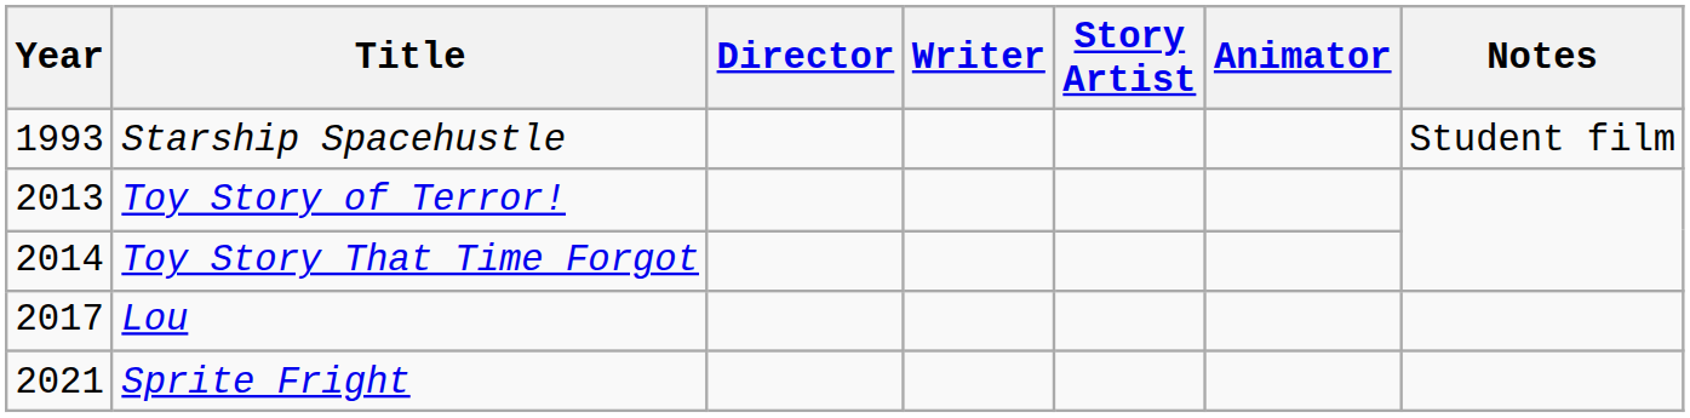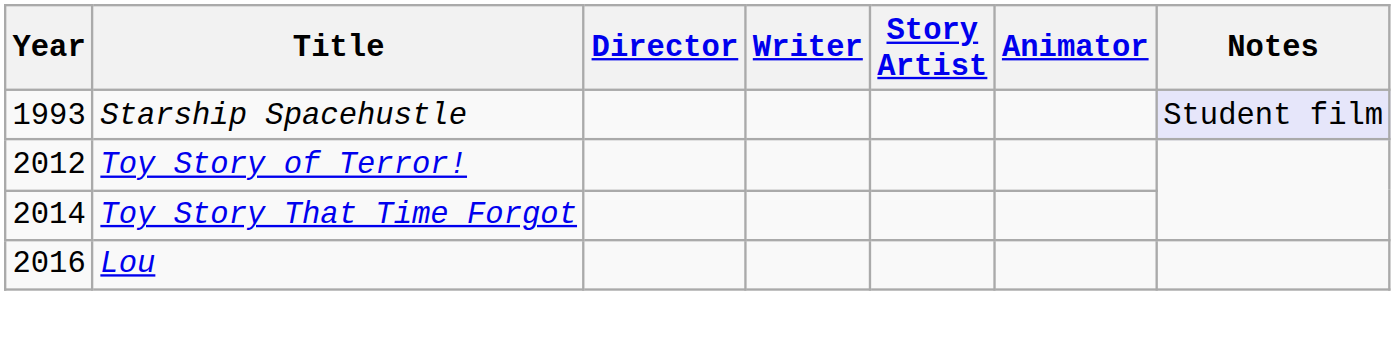 <table class="wikitable">
 <tr>
 <th>Year</th>
 <th>Title</th>
 <th><a href='#'>Director</a></th>
 <th><a href='#'>Writer</a></th>
 <th><a href='#'>Story<br>Artist</a></th>
 <th><a href='#'>Animator</a></th>
 <th>Notes</th>
 </tr>
 <tr>
 <td>1993</td>
 <td><em>Starship Spacehustle</em></td>
 <td></td>
 <td></td>
 <td></td>
 <td></td>
-<td>Student film</td>
+<td style="background: lavender;">Student film</td>
 </tr>
 <tr>
-<td>2013</td>
+<td>2012</td>
 <td><em><a href='#'>Toy Story of Terror!</a></em></td>
 <td></td>
 <td></td>
 <td></td>
 <td></td>
 </tr>
 <tr>
 <td>2014</td>
 <td><em><a href='#'>Toy Story That Time Forgot</a></em></td>
 <td></td>
 <td></td>
 <td></td>
 <td></td>
 </tr>
 <tr>
-<td>2017</td>
+<td>2016</td>
 <td><em><a href='#'>Lou</a></em></td>
 <td></td>
 <td></td>
 <td></td>
 <td></td>
 <td></td>
 </tr>
-<tr>
-<td>2021</td>
-<td><em><a href='#'>Sprite Fright</a></em></td>
-<td></td>
-<td></td>
-<td></td>
-<td></td>
-<td></td>
-</tr>
 </table>
